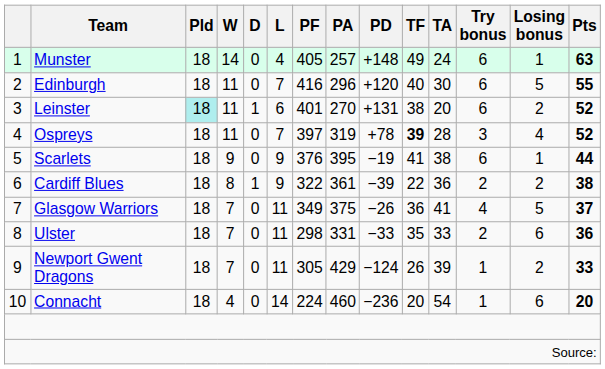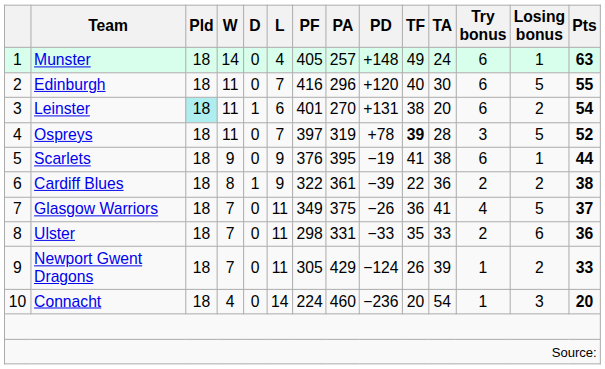 <table class="wikitable" style="float:left;margin-right:15px;text-align:center">
 <tr>
 <th width="20"></th>
 <th width="200">Team</th>
 <th width="20">Pld</th>
 <th width="20">W</th>
 <th width="20">D</th>
 <th width="20">L</th>
 <th width="20">PF</th>
 <th width="20">PA</th>
 <th width="20">PD</th>
 <th width="20">TF</th>
 <th width="20">TA</th>
 <th width="20">Try bonus</th>
 <th width="20">Losing bonus</th>
 <th width="20">Pts</th>
 </tr>
 <tr style="background:#d8ffeb">
 <td>1</td>
 <td align=left> <a href='#'>Munster</a></td>
 <td>18</td>
 <td>14</td>
 <td>0</td>
 <td>4</td>
 <td>405</td>
 <td>257</td>
 <td>+148</td>
 <td>49</td>
 <td>24</td>
 <td>6</td>
 <td>1</td>
 <td><strong>63</strong></td>
 </tr>
 <tr>
 <td>2</td>
 <td align=left> <a href='#'>Edinburgh</a></td>
 <td>18</td>
 <td>11</td>
 <td>0</td>
 <td>7</td>
 <td>416</td>
 <td>296</td>
 <td>+120</td>
 <td>40</td>
 <td>30</td>
 <td>6</td>
 <td>5</td>
 <td><strong>55</strong></td>
 </tr>
 <tr>
 <td>3</td>
 <td align=left> <a href='#'>Leinster</a></td>
 <td style="background: paleturquoise;">18</td>
 <td>11</td>
 <td>1</td>
 <td>6</td>
 <td>401</td>
 <td>270</td>
 <td>+131</td>
 <td>38</td>
 <td>20</td>
 <td>6</td>
 <td>2</td>
-<td><strong>52</strong></td>
+<td><strong>54</strong></td>
 </tr>
 <tr>
 <td>4</td>
 <td align=left> <a href='#'>Ospreys</a></td>
 <td>18</td>
 <td>11</td>
 <td>0</td>
 <td>7</td>
 <td>397</td>
 <td>319</td>
 <td>+78</td>
 <td><strong>39</strong></td>
 <td>28</td>
 <td>3</td>
-<td>4</td>
+<td>5</td>
 <td><strong>52</strong></td>
 </tr>
 <tr>
 <td>5</td>
 <td align=left> <a href='#'>Scarlets</a></td>
 <td>18</td>
 <td>9</td>
 <td>0</td>
 <td>9</td>
 <td>376</td>
 <td>395</td>
 <td>−19</td>
 <td>41</td>
 <td>38</td>
 <td>6</td>
 <td>1</td>
 <td><strong>44</strong></td>
 </tr>
 <tr>
 <td>6</td>
 <td align=left> <a href='#'>Cardiff Blues</a></td>
 <td>18</td>
 <td>8</td>
 <td>1</td>
 <td>9</td>
 <td>322</td>
 <td>361</td>
 <td>−39</td>
 <td>22</td>
 <td>36</td>
 <td>2</td>
 <td>2</td>
 <td><strong>38</strong></td>
 </tr>
 <tr>
 <td>7</td>
 <td align=left> <a href='#'>Glasgow Warriors</a></td>
 <td>18</td>
 <td>7</td>
 <td>0</td>
 <td>11</td>
 <td>349</td>
 <td>375</td>
 <td>−26</td>
 <td>36</td>
 <td>41</td>
 <td>4</td>
 <td>5</td>
 <td><strong>37</strong></td>
 </tr>
 <tr>
 <td>8</td>
 <td align=left> <a href='#'>Ulster</a></td>
 <td>18</td>
 <td>7</td>
 <td>0</td>
 <td>11</td>
 <td>298</td>
 <td>331</td>
 <td>−33</td>
 <td>35</td>
 <td>33</td>
 <td>2</td>
 <td>6</td>
 <td><strong>36</strong></td>
 </tr>
 <tr>
 <td>9</td>
 <td align=left> <a href='#'>Newport Gwent Dragons</a></td>
 <td>18</td>
 <td>7</td>
 <td>0</td>
 <td>11</td>
 <td>305</td>
 <td>429</td>
 <td>−124</td>
 <td>26</td>
 <td>39</td>
 <td>1</td>
 <td>2</td>
 <td><strong>33</strong></td>
 </tr>
 <tr>
 <td>10</td>
 <td align=left> <a href='#'>Connacht</a></td>
 <td>18</td>
 <td>4</td>
 <td>0</td>
 <td>14</td>
 <td>224</td>
 <td>460</td>
 <td>−236</td>
 <td>20</td>
 <td>54</td>
 <td>1</td>
-<td>6</td>
+<td>3</td>
 <td><strong>20</strong></td>
 </tr>
 <tr>
 <td colspan="14"><br></td>
 </tr>
 <tr>
 <td colspan="14" style="text-align:right"><small>Source:  </small></td>
 </tr>
 </table>
